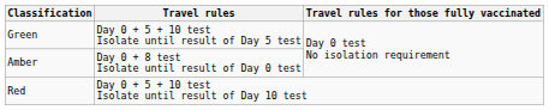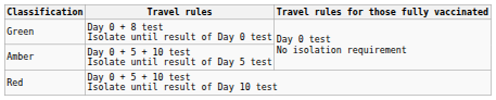 <table class="wikitable">
 <tr>
 <th>Classification</th>
 <th>Travel rules</th>
 <th>Travel rules for those fully vaccinated</th>
 </tr>
 <tr>
 <td>Green</td>
-<td>Day 0 + 5 + 10 test<br>Isolate until result of Day 5 test</td>
+<td>Day 0 + 8 test<br>Isolate until result of Day 0 test</td>
 <td rowspan="2">Day 0 test<br>No isolation requirement</td>
 </tr>
 <tr>
 <td>Amber</td>
-<td>Day 0 + 8 test<br>Isolate until result of Day 0 test</td>
+<td>Day 0 + 5 + 10 test<br>Isolate until result of Day 5 test</td>
 </tr>
 <tr>
 <td>Red</td>
 <td colspan="2">Day 0 + 5 + 10 test<br>Isolate until result of Day 10 test</td>
 </tr>
 </table>
